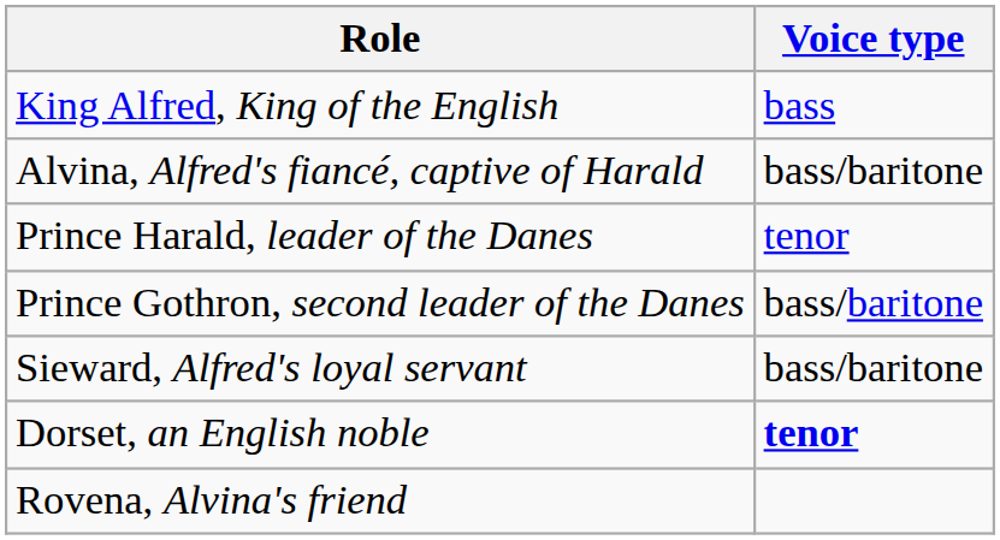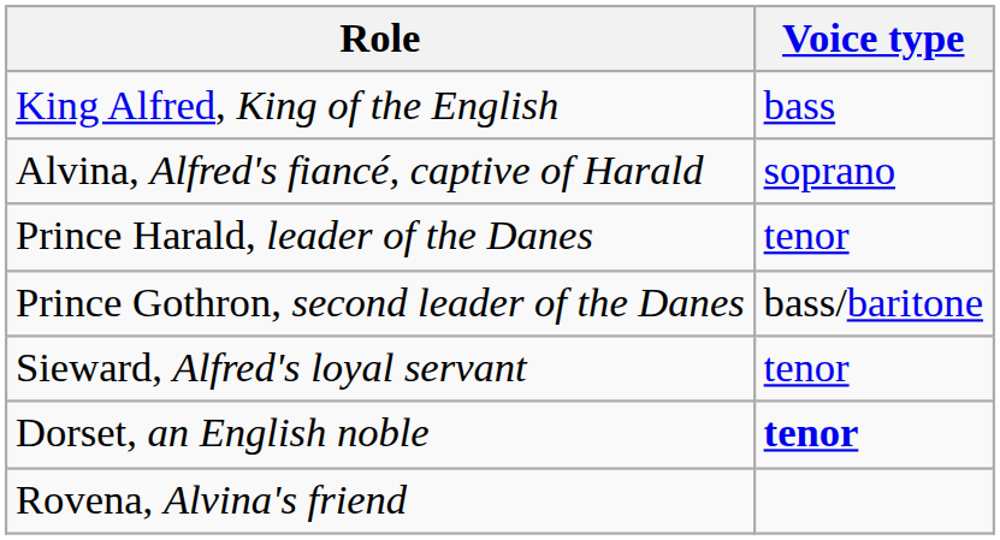 <table class="wikitable">
 <tr>
 <th>Role</th>
 <th><a href='#'>Voice type</a></th>
 </tr>
 <tr>
 <td><a href='#'>King Alfred</a>, <em>King of the English</em></td>
 <td><a href='#'>bass</a></td>
 </tr>
 <tr>
 <td>Alvina, <em>Alfred's fiancé, captive of Harald</em></td>
-<td>bass/baritone</td>
+<td><a href='#'>soprano</a></td>
 </tr>
 <tr>
 <td>Prince Harald, <em>leader of the Danes</em></td>
 <td><a href='#'>tenor</a></td>
 </tr>
 <tr>
 <td>Prince Gothron, <em>second leader of the Danes</em></td>
 <td>bass/<a href='#'>baritone</a></td>
 </tr>
 <tr>
 <td>Sieward, <em>Alfred's loyal servant</em></td>
-<td>bass/baritone</td>
+<td><a href='#'>tenor</a></td>
 </tr>
 <tr>
 <td>Dorset, <em>an English noble</em></td>
 <td><strong><a href='#'>tenor</a></strong></td>
 </tr>
 <tr>
 <td>Rovena, <em>Alvina's friend</em></td>
 <td></td>
 </tr>
 </table>
